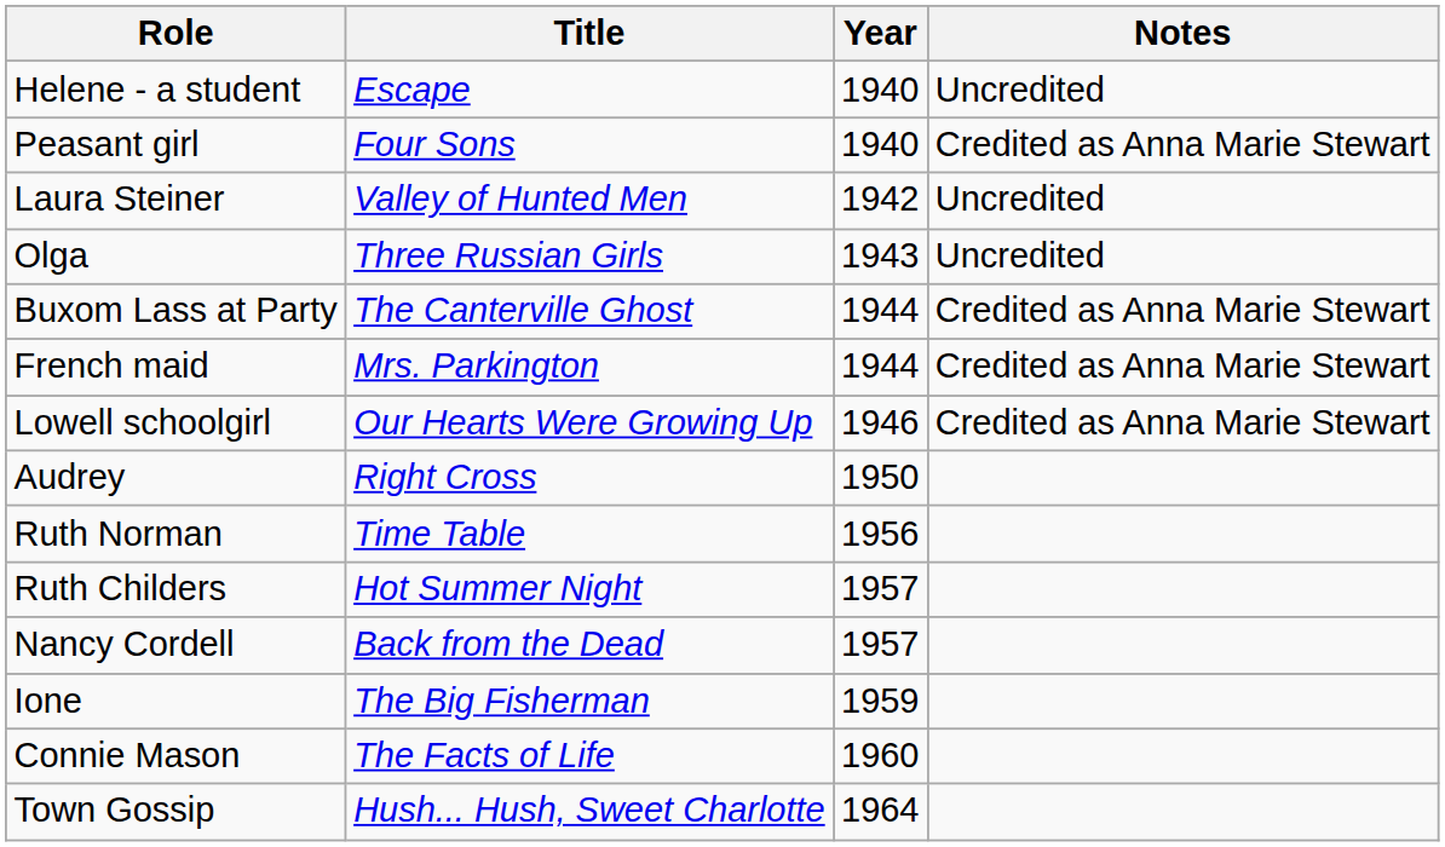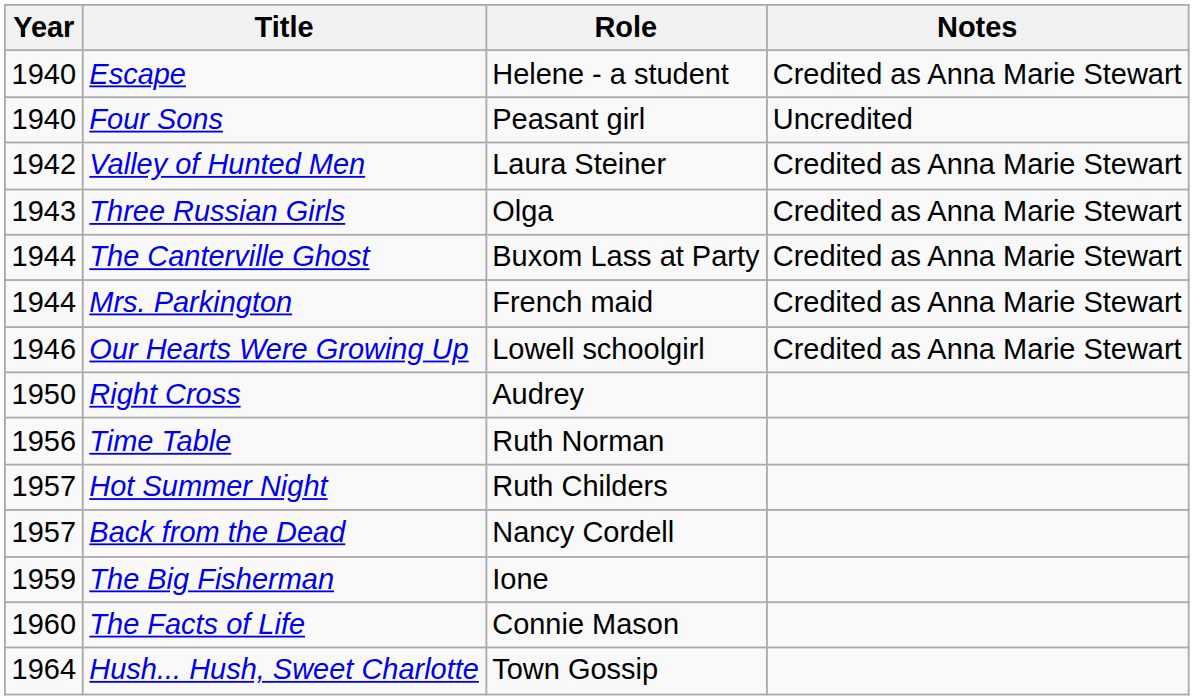 <table class="wikitable">
 <tr>
+<th>Year</th>
+<th>Title</th>
 <th>Role</th>
-<th>Title</th>
-<th>Year</th>
 <th>Notes</th>
 </tr>
 <tr>
+<td>1940</td>
+<td><em><a href='#'>Escape</a></em></td>
 <td>Helene - a student</td>
-<td><em><a href='#'>Escape</a></em></td>
+<td>Credited as Anna Marie Stewart</td>
+</tr>
+<tr>
 <td>1940</td>
+<td><em><a href='#'>Four Sons</a></em></td>
+<td>Peasant girl</td>
 <td>Uncredited</td>
 </tr>
 <tr>
-<td>Peasant girl</td>
-<td><em><a href='#'>Four Sons</a></em></td>
-<td>1940</td>
+<td>1942</td>
+<td><em><a href='#'>Valley of Hunted Men</a></em></td>
+<td>Laura Steiner</td>
 <td>Credited as Anna Marie Stewart</td>
 </tr>
 <tr>
-<td>Laura Steiner</td>
-<td><em><a href='#'>Valley of Hunted Men</a></em></td>
-<td>1942</td>
-<td>Uncredited</td>
-</tr>
-<tr>
+<td>1943</td>
+<td><em><a href='#'>Three Russian Girls</a></em></td>
 <td>Olga</td>
-<td><em><a href='#'>Three Russian Girls</a></em></td>
-<td>1943</td>
-<td>Uncredited</td>
-</tr>
-<tr>
-<td>Buxom Lass at Party</td>
-<td><em><a href='#'>The Canterville Ghost</a></em></td>
-<td>1944</td>
 <td>Credited as Anna Marie Stewart</td>
 </tr>
 <tr>
-<td>French maid</td>
-<td><em><a href='#'>Mrs. Parkington</a></em></td>
 <td>1944</td>
+<td><em><a href='#'>The Canterville Ghost</a></em></td>
+<td>Buxom Lass at Party</td>
 <td>Credited as Anna Marie Stewart</td>
 </tr>
 <tr>
-<td>Lowell schoolgirl</td>
-<td><em><a href='#'>Our Hearts Were Growing Up</a></em></td>
-<td>1946</td>
+<td>1944</td>
+<td><em><a href='#'>Mrs. Parkington</a></em></td>
+<td>French maid</td>
 <td>Credited as Anna Marie Stewart</td>
 </tr>
 <tr>
+<td>1946</td>
+<td><em><a href='#'>Our Hearts Were Growing Up</a></em></td>
+<td>Lowell schoolgirl</td>
+<td>Credited as Anna Marie Stewart</td>
+</tr>
+<tr>
+<td>1950</td>
+<td><em><a href='#'>Right Cross</a></em></td>
 <td>Audrey</td>
-<td><em><a href='#'>Right Cross</a></em></td>
-<td>1950</td>
 <td></td>
 </tr>
 <tr>
+<td>1956</td>
+<td><em><a href='#'>Time Table</a></em></td>
 <td>Ruth Norman</td>
-<td><em><a href='#'>Time Table</a></em></td>
-<td>1956</td>
 <td></td>
 </tr>
 <tr>
+<td>1957</td>
+<td><em><a href='#'>Hot Summer Night</a></em></td>
 <td>Ruth Childers</td>
-<td><em><a href='#'>Hot Summer Night</a></em></td>
-<td>1957</td>
 <td></td>
 </tr>
 <tr>
+<td>1957</td>
+<td><em><a href='#'>Back from the Dead</a></em></td>
 <td>Nancy Cordell</td>
-<td><em><a href='#'>Back from the Dead</a></em></td>
-<td>1957</td>
 <td></td>
 </tr>
 <tr>
+<td>1959</td>
+<td><em><a href='#'>The Big Fisherman</a></em></td>
 <td>Ione</td>
-<td><em><a href='#'>The Big Fisherman</a></em></td>
-<td>1959</td>
 <td></td>
 </tr>
 <tr>
+<td>1960</td>
+<td><em><a href='#'>The Facts of Life</a></em></td>
 <td>Connie Mason</td>
-<td><em><a href='#'>The Facts of Life</a></em></td>
-<td>1960</td>
 <td></td>
 </tr>
 <tr>
+<td>1964</td>
+<td><em><a href='#'>Hush... Hush, Sweet Charlotte</a></em></td>
 <td>Town Gossip</td>
-<td><em><a href='#'>Hush... Hush, Sweet Charlotte</a></em></td>
-<td>1964</td>
 <td></td>
 </tr>
 </table>
